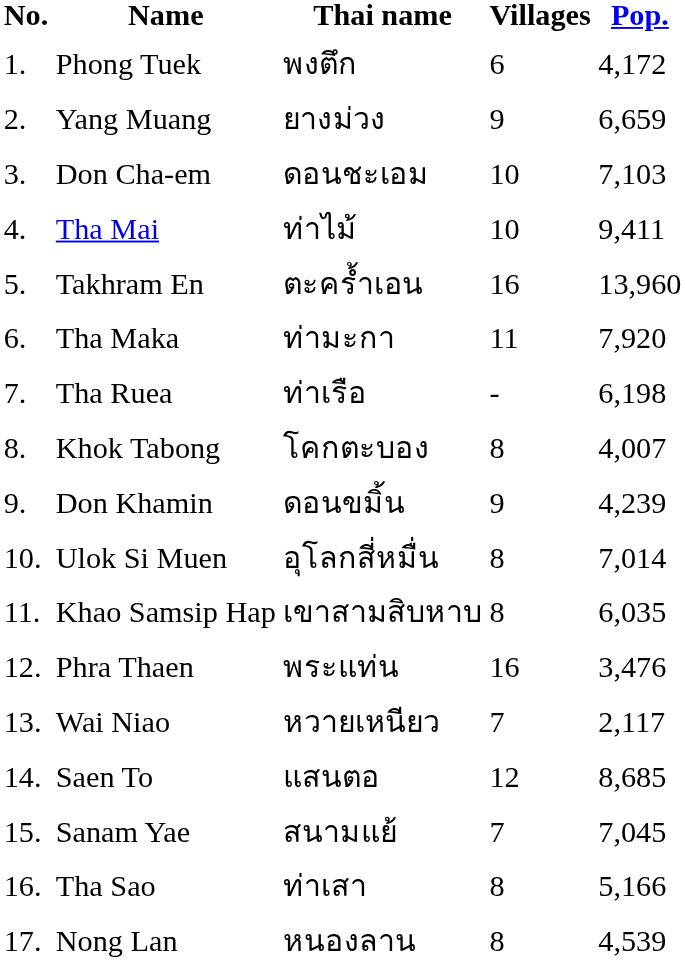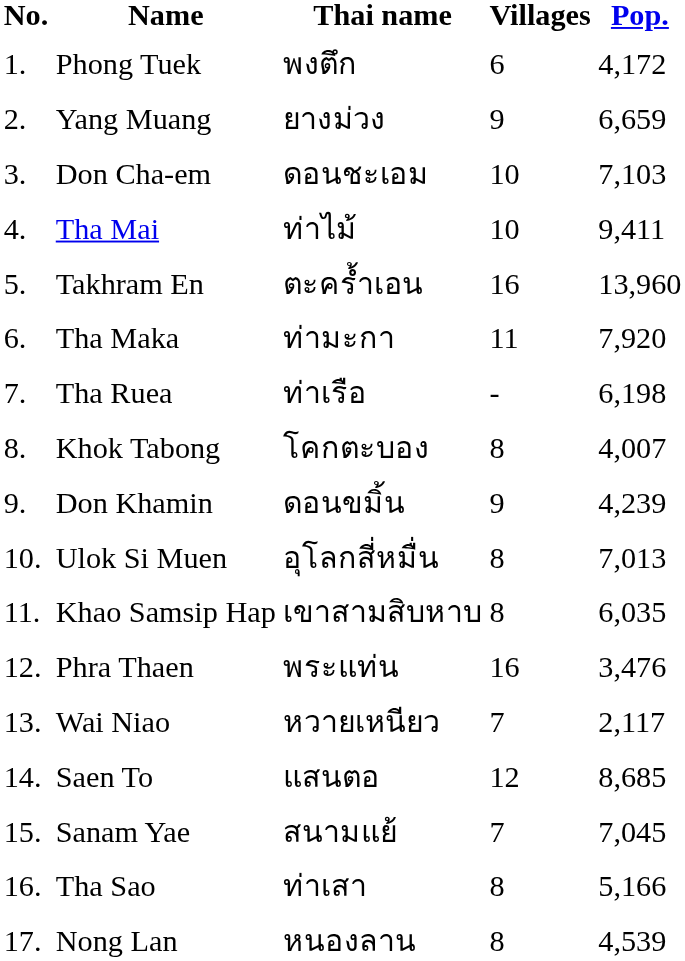 <table>
 <tr>
 <th>No.</th>
 <th>Name</th>
 <th>Thai name</th>
 <th>Villages</th>
 <th><a href='#'>Pop.</a></th>
 </tr>
 <tr>
 <td>1.</td>
 <td>Phong Tuek</td>
 <td>พงตึก</td>
 <td>6</td>
 <td>4,172</td>
 <td></td>
 </tr>
 <tr>
 <td>2.</td>
 <td>Yang Muang</td>
 <td>ยางม่วง</td>
 <td>9</td>
 <td>6,659</td>
 <td></td>
 </tr>
 <tr>
 <td>3.</td>
 <td>Don Cha-em</td>
 <td>ดอนชะเอม</td>
 <td>10</td>
 <td>7,103</td>
 <td></td>
 </tr>
 <tr>
 <td>4.</td>
 <td><a href='#'>Tha Mai</a></td>
 <td>ท่าไม้</td>
 <td>10</td>
 <td>9,411</td>
 <td></td>
 </tr>
 <tr>
 <td>5.</td>
 <td>Takhram En</td>
 <td>ตะคร้ำเอน</td>
 <td>16</td>
 <td>13,960</td>
 <td></td>
 </tr>
 <tr>
 <td>6.</td>
 <td>Tha Maka</td>
 <td>ท่ามะกา</td>
 <td>11</td>
 <td>7,920</td>
 <td></td>
 </tr>
 <tr>
 <td>7.</td>
 <td>Tha Ruea</td>
 <td>ท่าเรือ</td>
 <td>-</td>
 <td>6,198</td>
 <td></td>
 </tr>
 <tr>
 <td>8.</td>
 <td>Khok Tabong</td>
 <td>โคกตะบอง</td>
 <td>8</td>
 <td>4,007</td>
 <td></td>
 </tr>
 <tr>
 <td>9.</td>
 <td>Don Khamin</td>
 <td>ดอนขมิ้น</td>
 <td>9</td>
 <td>4,239</td>
 <td></td>
 </tr>
 <tr>
 <td>10.</td>
 <td>Ulok Si Muen</td>
 <td>อุโลกสี่หมื่น</td>
 <td>8</td>
-<td>7,014</td>
+<td>7,013</td>
 <td></td>
 </tr>
 <tr>
 <td>11.</td>
 <td>Khao Samsip Hap</td>
 <td>เขาสามสิบหาบ</td>
 <td>8</td>
 <td>6,035</td>
 <td></td>
 </tr>
 <tr>
 <td>12.</td>
 <td>Phra Thaen</td>
 <td>พระแท่น</td>
 <td>16</td>
 <td>3,476</td>
 <td></td>
 </tr>
 <tr>
 <td>13.</td>
 <td>Wai Niao</td>
 <td>หวายเหนียว</td>
 <td>7</td>
 <td>2,117</td>
 <td></td>
 </tr>
 <tr>
 <td>14.</td>
 <td>Saen To</td>
 <td>แสนตอ</td>
 <td>12</td>
 <td>8,685</td>
 <td></td>
 </tr>
 <tr>
 <td>15.</td>
 <td>Sanam Yae</td>
 <td>สนามแย้</td>
 <td>7</td>
 <td>7,045</td>
 <td></td>
 </tr>
 <tr>
 <td>16.</td>
 <td>Tha Sao</td>
 <td>ท่าเสา</td>
 <td>8</td>
 <td>5,166</td>
 <td></td>
 </tr>
 <tr>
 <td>17.</td>
 <td>Nong Lan</td>
 <td>หนองลาน</td>
 <td>8</td>
 <td>4,539</td>
 <td></td>
 </tr>
 </table>
